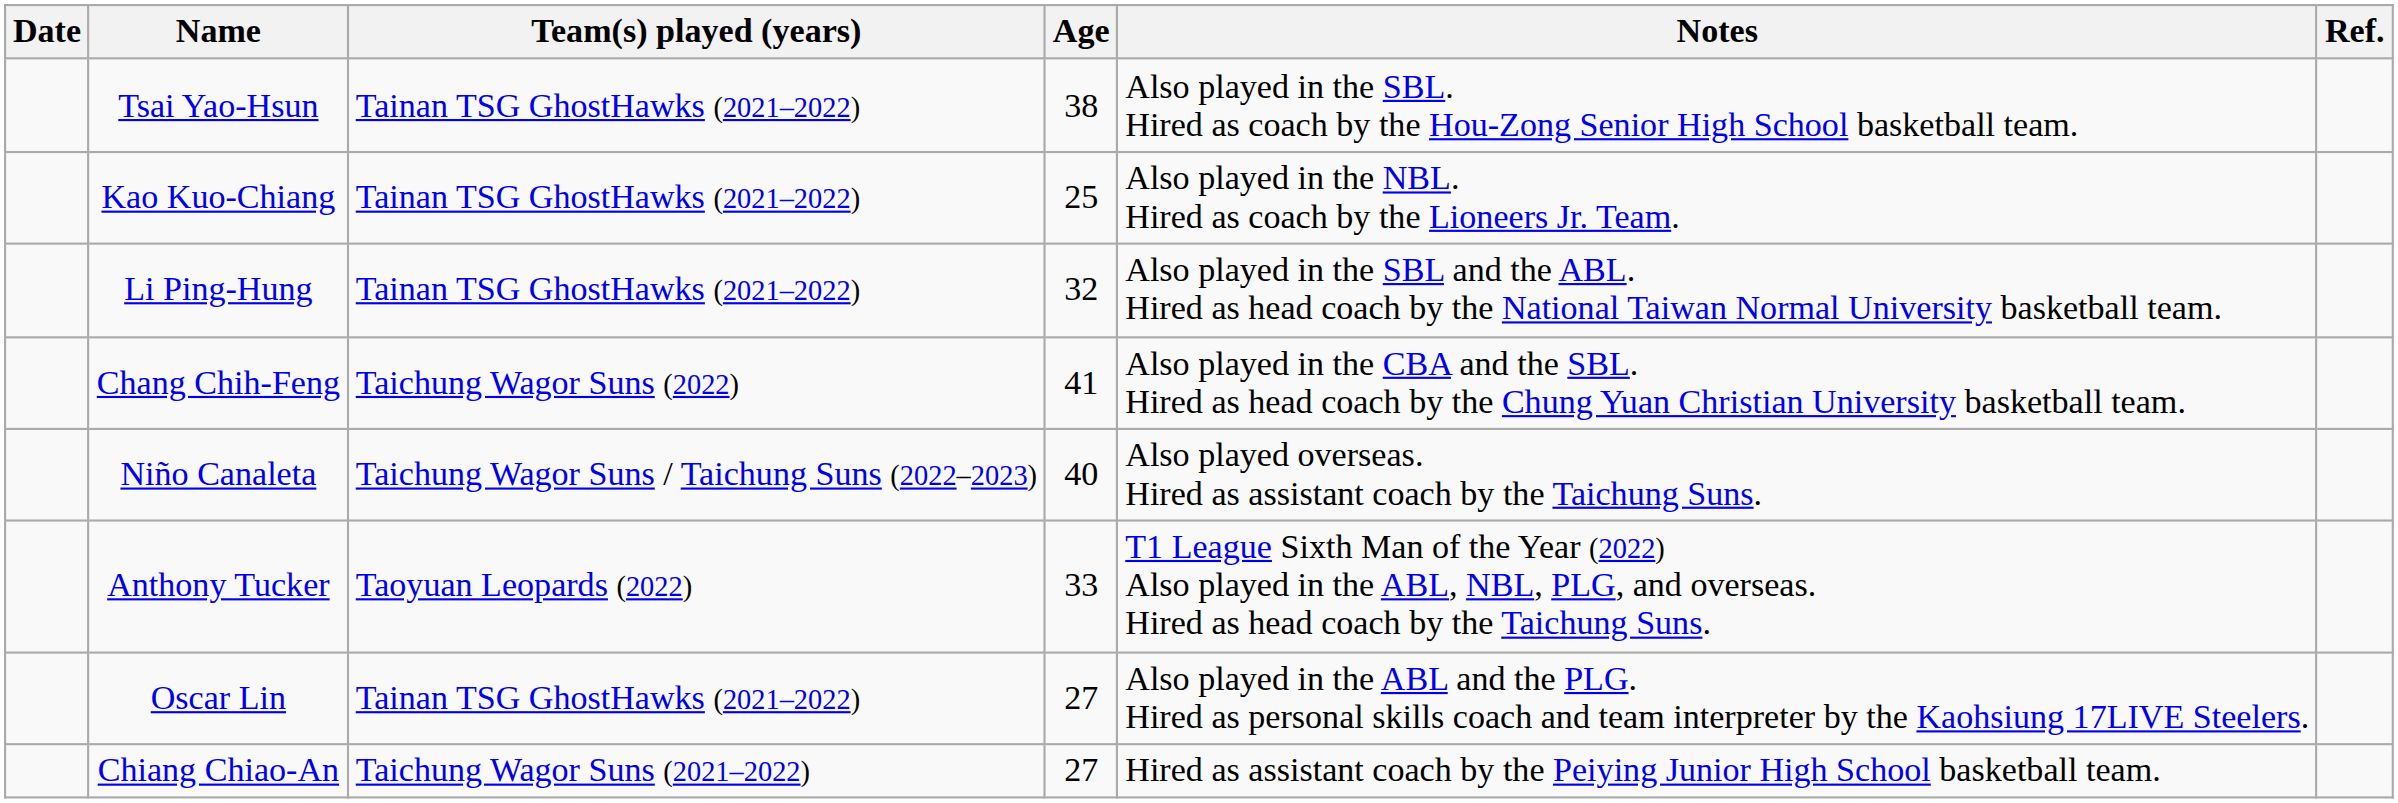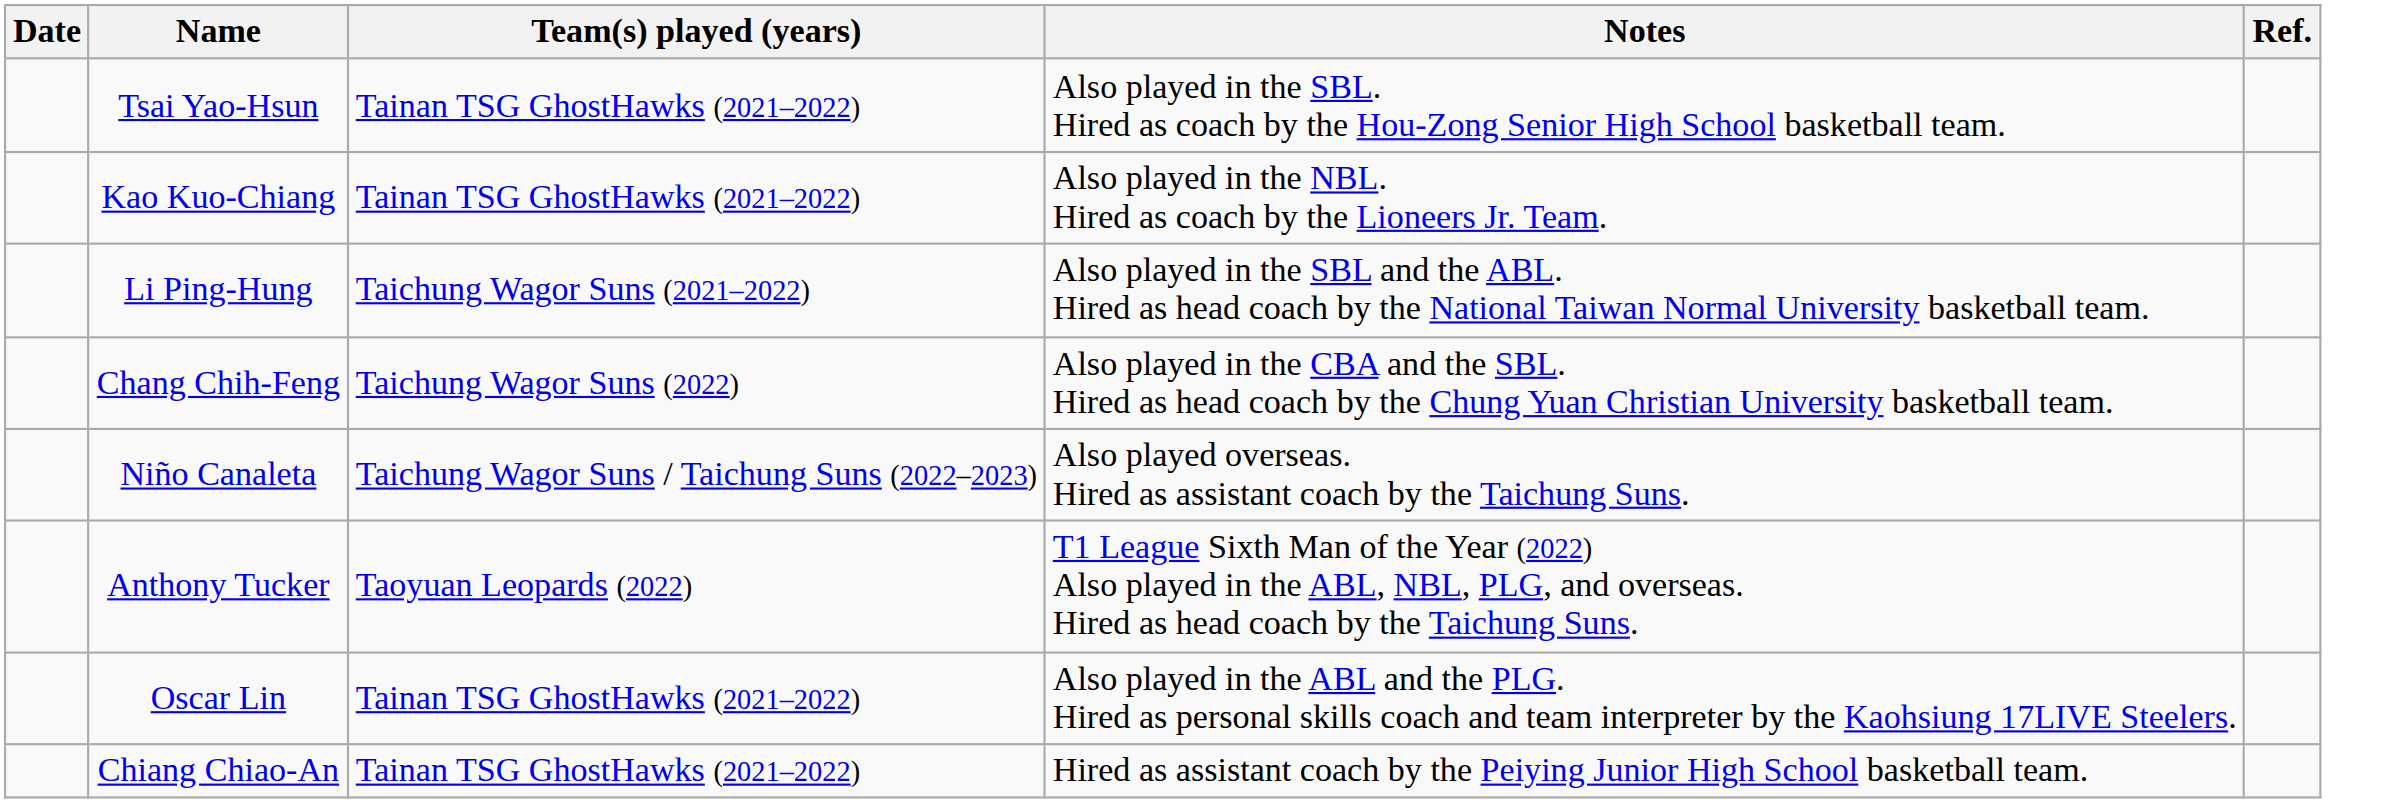 <table class="wikitable sortable" style="text-align:center">
 <tr>
 <th>Date</th>
 <th>Name</th>
 <th>Team(s) played (years)</th>
-<th>Age</th>
 <th>Notes</th>
 <th>Ref.</th>
 </tr>
 <tr>
 <td></td>
 <td><a href='#'>Tsai Yao-Hsun</a></td>
 <td align="left"><a href='#'>Tainan TSG GhostHawks</a> <small>(<a href='#'>2021–2022</a>)</small></td>
-<td>38</td>
 <td align="left">Also played in the <a href='#'>SBL</a>.<br>Hired as coach by the <a href='#'>Hou-Zong Senior High School</a> basketball team.</td>
 <td></td>
 </tr>
 <tr>
 <td></td>
 <td><a href='#'>Kao Kuo-Chiang</a></td>
 <td align="left"><a href='#'>Tainan TSG GhostHawks</a> <small>(<a href='#'>2021–2022</a>)</small></td>
-<td>25</td>
 <td align="left">Also played in the <a href='#'>NBL</a>.<br>Hired as coach by the <a href='#'>Lioneers Jr. Team</a>.</td>
 <td></td>
 </tr>
 <tr>
 <td></td>
 <td><a href='#'>Li Ping-Hung</a></td>
-<td align="left"><a href='#'>Tainan TSG GhostHawks</a> <small>(<a href='#'>2021–2022</a>)</small></td>
-<td>32</td>
+<td align="left"><a href='#'>Taichung Wagor Suns</a> <small>(<a href='#'>2021–2022</a>)</small></td>
 <td align="left">Also played in the <a href='#'>SBL</a> and the <a href='#'>ABL</a>.<br>Hired as head coach by the <a href='#'>National Taiwan Normal University</a> basketball team.</td>
 <td></td>
 </tr>
 <tr>
 <td></td>
 <td><a href='#'>Chang Chih-Feng</a></td>
 <td align="left"><a href='#'>Taichung Wagor Suns</a> <small>(<a href='#'>2022</a>)</small></td>
-<td>41</td>
 <td align="left">Also played in the <a href='#'>CBA</a> and the <a href='#'>SBL</a>.<br>Hired as head coach by the <a href='#'>Chung Yuan Christian University</a> basketball team.</td>
 <td></td>
 </tr>
 <tr>
 <td></td>
 <td><a href='#'>Niño Canaleta</a></td>
 <td align="left"><a href='#'>Taichung Wagor Suns</a> / <a href='#'>Taichung Suns</a> <small>(<a href='#'>2022</a>–<a href='#'>2023</a>)</small></td>
-<td>40</td>
 <td align="left">Also played overseas.<br>Hired as assistant coach by the <a href='#'>Taichung Suns</a>.</td>
 <td></td>
 </tr>
 <tr>
 <td></td>
 <td><a href='#'>Anthony Tucker</a></td>
 <td align="left"><a href='#'>Taoyuan Leopards</a> <small>(<a href='#'>2022</a>)</small></td>
-<td>33</td>
 <td align="left"><a href='#'>T1 League</a> Sixth Man of the Year <small>(<a href='#'>2022</a>)</small><br>Also played in the <a href='#'>ABL</a>, <a href='#'>NBL</a>, <a href='#'>PLG</a>, and overseas.<br>Hired as head coach by the <a href='#'>Taichung Suns</a>.</td>
 <td></td>
 </tr>
 <tr>
 <td></td>
 <td><a href='#'>Oscar Lin</a></td>
 <td align="left"><a href='#'>Tainan TSG GhostHawks</a> <small>(<a href='#'>2021–2022</a>)</small></td>
-<td>27</td>
 <td align="left">Also played in the <a href='#'>ABL</a> and the <a href='#'>PLG</a>.<br>Hired as personal skills coach and team interpreter by the <a href='#'>Kaohsiung 17LIVE Steelers</a>.</td>
 <td></td>
 </tr>
 <tr>
 <td></td>
 <td><a href='#'>Chiang Chiao-An</a></td>
-<td align="left"><a href='#'>Taichung Wagor Suns</a> <small>(<a href='#'>2021–2022</a>)</small></td>
-<td>27</td>
+<td align="left"><a href='#'>Tainan TSG GhostHawks</a> <small>(<a href='#'>2021–2022</a>)</small></td>
 <td align="left">Hired as assistant coach by the <a href='#'>Peiying Junior High School</a> basketball team.</td>
 <td></td>
 </tr>
 </table>
